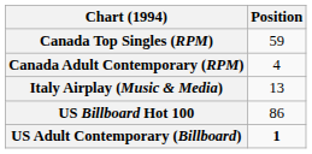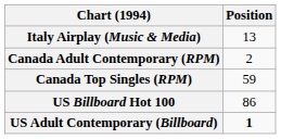 <table class="wikitable sortable plainrowheaders" style="text-align:center">
 <tr>
 <th>Chart (1994)</th>
 <th>Position</th>
 </tr>
 <tr>
-<th scope="row">Canada Top Singles (<em>RPM</em>)</th>
-<td>59</td>
+<th scope="row">Italy Airplay (<em>Music & Media</em>)</th>
+<td>13</td>
 </tr>
 <tr>
 <th scope="row">Canada Adult Contemporary (<em>RPM</em>)</th>
-<td>4</td>
+<td>2</td>
 </tr>
 <tr>
-<th scope="row">Italy Airplay (<em>Music & Media</em>)</th>
-<td>13</td>
+<th scope="row">Canada Top Singles (<em>RPM</em>)</th>
+<td>59</td>
 </tr>
 <tr>
 <th scope="row">US <em>Billboard</em> Hot 100</th>
 <td>86</td>
 </tr>
 <tr>
 <th scope="row">US Adult Contemporary (<em>Billboard</em>)</th>
 <td><strong>1</strong></td>
 </tr>
 </table>
